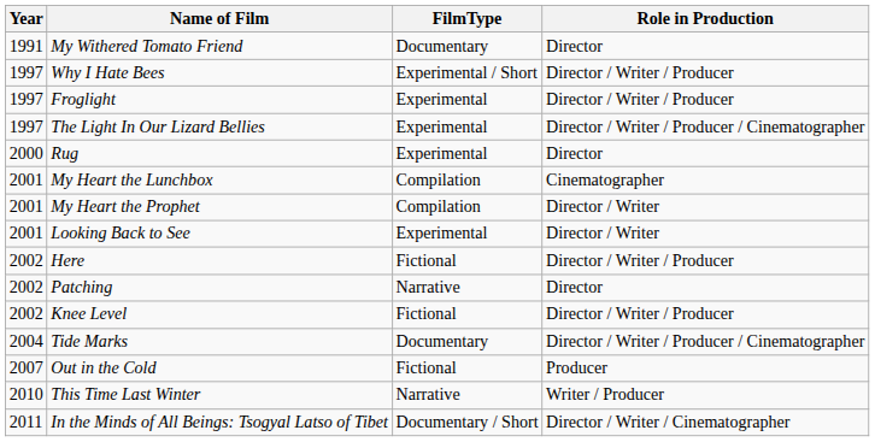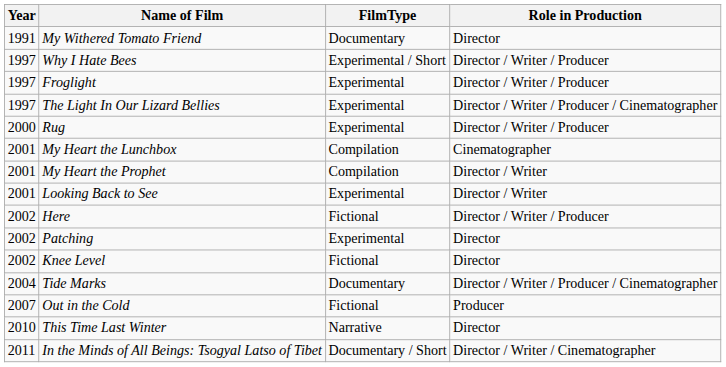 <table class="wikitable">
 <tr>
 <th>Year</th>
 <th>Name of Film</th>
 <th>FilmType</th>
 <th>Role in Production</th>
 </tr>
 <tr>
 <td>1991</td>
 <td><em>My Withered Tomato Friend</em></td>
 <td>Documentary</td>
 <td>Director</td>
 </tr>
 <tr>
 <td>1997</td>
 <td><em>Why I Hate Bees</em></td>
 <td>Experimental / Short</td>
 <td>Director / Writer / Producer</td>
 </tr>
 <tr>
 <td>1997</td>
 <td><em>Froglight</em></td>
 <td>Experimental</td>
 <td>Director / Writer / Producer</td>
 </tr>
 <tr>
 <td>1997</td>
 <td><em>The Light In Our Lizard Bellies</em></td>
 <td>Experimental</td>
 <td>Director / Writer / Producer / Cinematographer</td>
 </tr>
 <tr>
 <td>2000</td>
 <td><em>Rug</em></td>
 <td>Experimental</td>
-<td>Director</td>
+<td>Director / Writer / Producer</td>
 </tr>
 <tr>
 <td>2001</td>
 <td><em>My Heart the Lunchbox</em></td>
 <td>Compilation</td>
 <td>Cinematographer</td>
 </tr>
 <tr>
 <td>2001</td>
 <td><em>My Heart the Prophet</em></td>
 <td>Compilation</td>
 <td>Director / Writer</td>
 </tr>
 <tr>
 <td>2001</td>
 <td><em>Looking Back to See</em></td>
 <td>Experimental</td>
 <td>Director / Writer</td>
 </tr>
 <tr>
 <td>2002</td>
 <td><em>Here</em></td>
 <td>Fictional</td>
 <td>Director / Writer / Producer</td>
 </tr>
 <tr>
 <td>2002</td>
 <td><em>Patching</em></td>
-<td>Narrative</td>
+<td>Experimental</td>
 <td>Director</td>
 </tr>
 <tr>
 <td>2002</td>
 <td><em>Knee Level</em></td>
 <td>Fictional</td>
-<td>Director / Writer / Producer</td>
+<td>Director</td>
 </tr>
 <tr>
 <td>2004</td>
 <td><em>Tide Marks</em></td>
 <td>Documentary</td>
 <td>Director / Writer / Producer / Cinematographer</td>
 </tr>
 <tr>
 <td>2007</td>
 <td><em>Out in the Cold</em></td>
 <td>Fictional</td>
 <td>Producer</td>
 </tr>
 <tr>
 <td>2010</td>
 <td><em>This Time Last Winter</em></td>
 <td>Narrative</td>
-<td>Writer / Producer</td>
+<td>Director</td>
 </tr>
 <tr>
 <td>2011</td>
 <td><em>In the Minds of All Beings: Tsogyal Latso of Tibet</em></td>
 <td>Documentary / Short</td>
 <td>Director / Writer / Cinematographer</td>
 </tr>
 </table>
